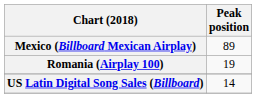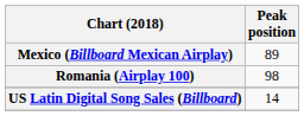 <table class="wikitable sortable plainrowheaders" style="text-align:center">
 <tr>
 <th scope="col">Chart (2018)</th>
 <th scope="col">Peak<br> position</th>
 </tr>
 <tr>
 <th scope="row">Mexico  (<a href='#'><em>Billboard</em> Mexican Airplay</a>)</th>
 <td>89</td>
 </tr>
 <tr>
 <th scope="row">Romania (<a href='#'>Airplay 100</a>)</th>
-<td>19</td>
+<td>98</td>
 </tr>
 <tr>
 </tr>
 <tr>
 <th scope="row">US <a href='#'>Latin Digital Song Sales</a> (<em><a href='#'>Billboard</a></em>)</th>
 <td style="text-align:center;">14</td>
 </tr>
 <tr>
 </tr>
 <tr>
 </tr>
 <tr>
 </tr>
 </table>
